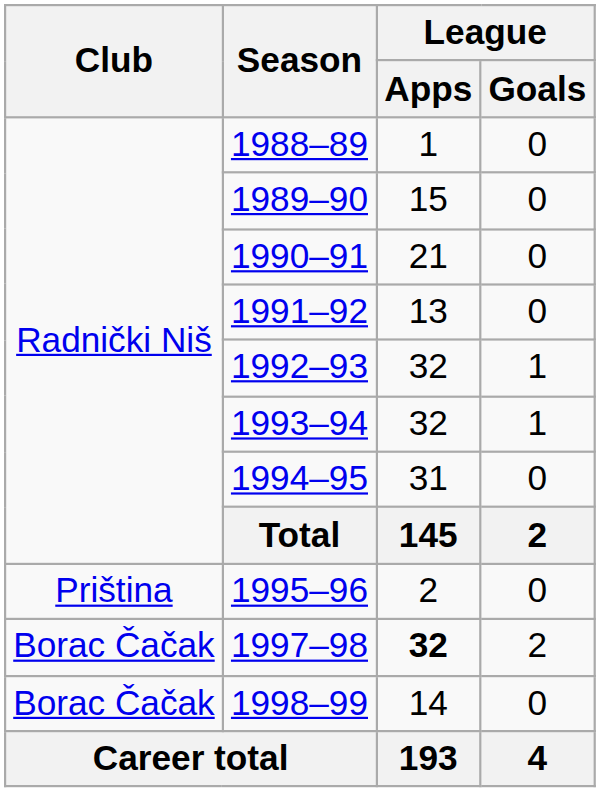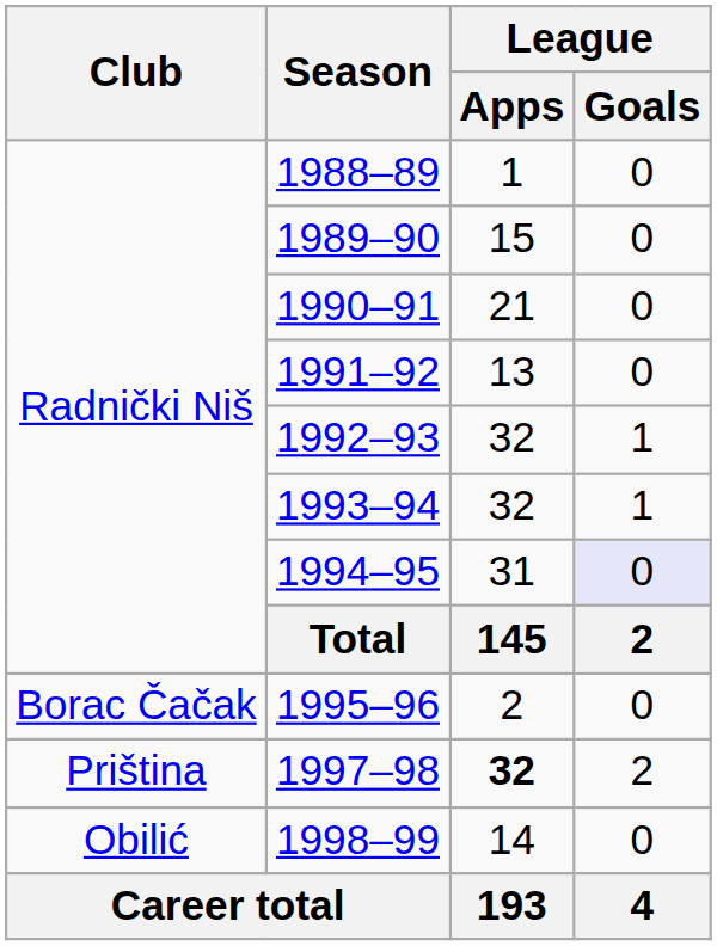 <table class="wikitable" style="text-align:center">
 <tr>
 <th rowspan="2">Club</th>
 <th rowspan="2">Season</th>
 <th colspan="2">League</th>
 </tr>
 <tr>
 <th>Apps</th>
 <th>Goals</th>
 </tr>
 <tr>
 <td rowspan="8"><a href='#'>Radnički Niš</a></td>
 <td><a href='#'>1988–89</a></td>
 <td>1</td>
 <td>0</td>
 </tr>
 <tr>
 <td><a href='#'>1989–90</a></td>
 <td>15</td>
 <td>0</td>
 </tr>
 <tr>
 <td><a href='#'>1990–91</a></td>
 <td>21</td>
 <td>0</td>
 </tr>
 <tr>
 <td><a href='#'>1991–92</a></td>
 <td>13</td>
 <td>0</td>
 </tr>
 <tr>
 <td><a href='#'>1992–93</a></td>
 <td>32</td>
 <td>1</td>
 </tr>
 <tr>
 <td><a href='#'>1993–94</a></td>
 <td>32</td>
 <td>1</td>
 </tr>
 <tr>
 <td><a href='#'>1994–95</a></td>
 <td>31</td>
-<td>0</td>
+<td style="background: lavender;">0</td>
 </tr>
 <tr>
 <th>Total</th>
 <th>145</th>
 <th>2</th>
 </tr>
 <tr>
-<td><a href='#'>Priština</a></td>
+<td><a href='#'>Borac Čačak</a></td>
 <td><a href='#'>1995–96</a></td>
 <td>2</td>
 <td>0</td>
 </tr>
 <tr>
-<td><a href='#'>Borac Čačak</a></td>
+<td><a href='#'>Priština</a></td>
 <td><a href='#'>1997–98</a></td>
 <td><strong>32</strong></td>
 <td>2</td>
 </tr>
 <tr>
-<td><a href='#'>Borac Čačak</a></td>
+<td><a href='#'>Obilić</a></td>
 <td><a href='#'>1998–99</a></td>
 <td>14</td>
 <td>0</td>
 </tr>
 <tr>
 <th colspan="2">Career total</th>
 <th>193</th>
 <th>4</th>
 </tr>
 </table>
